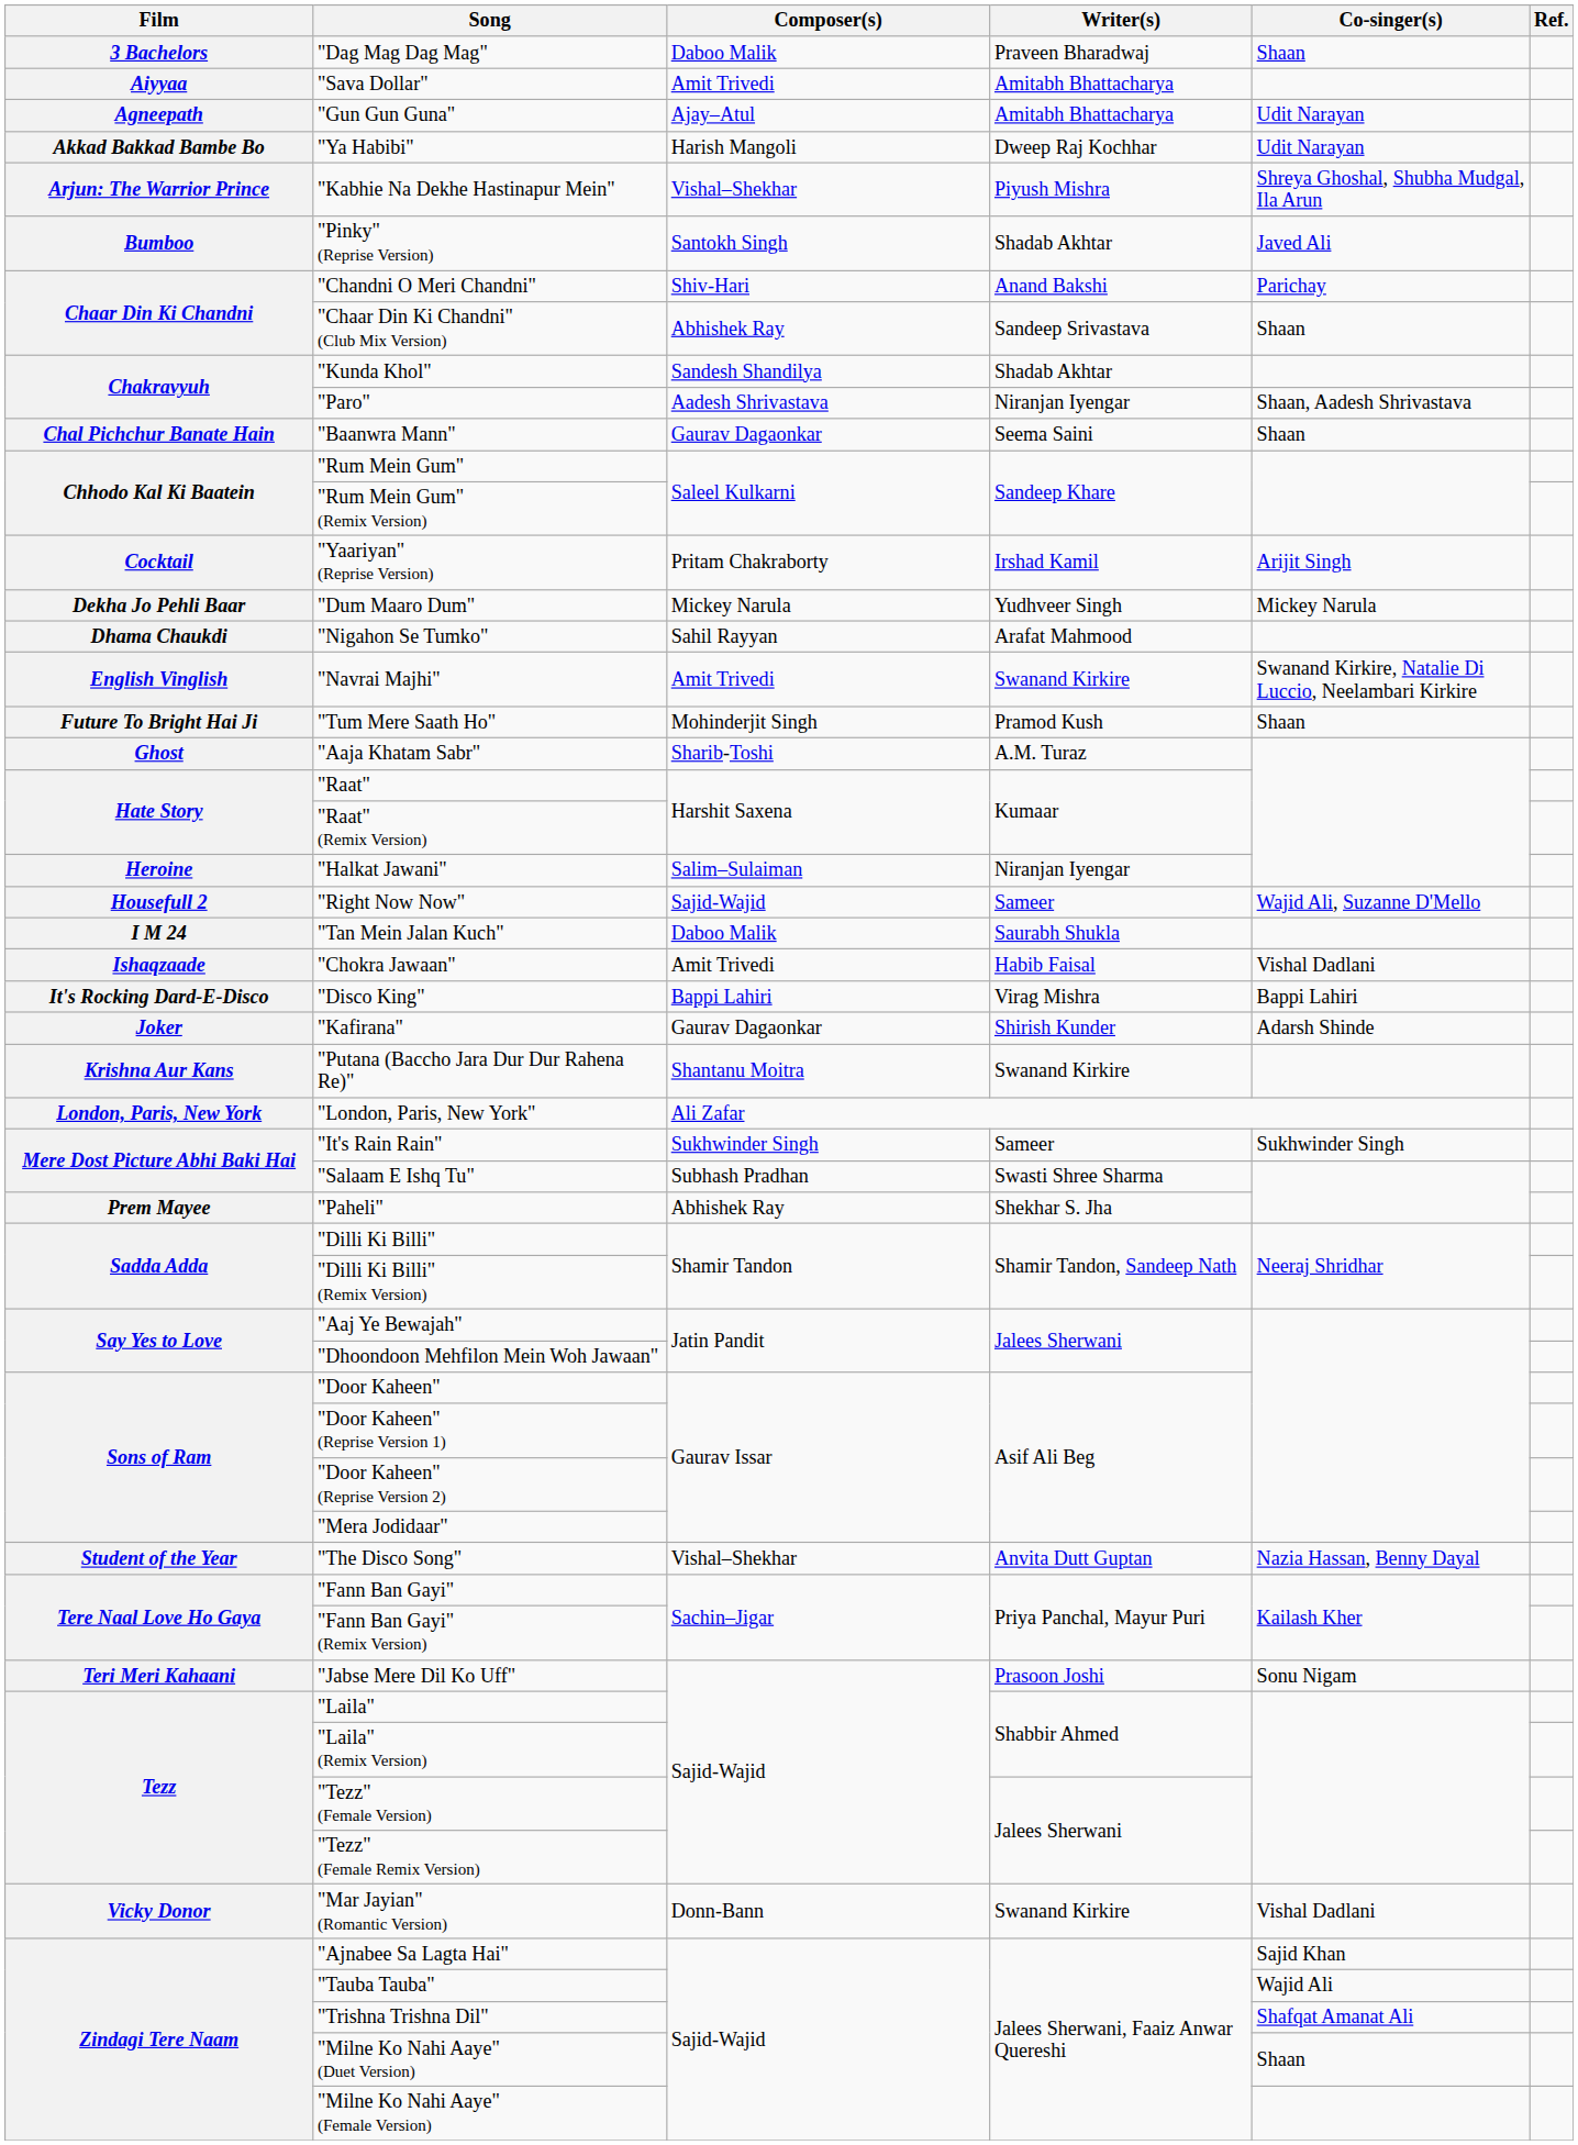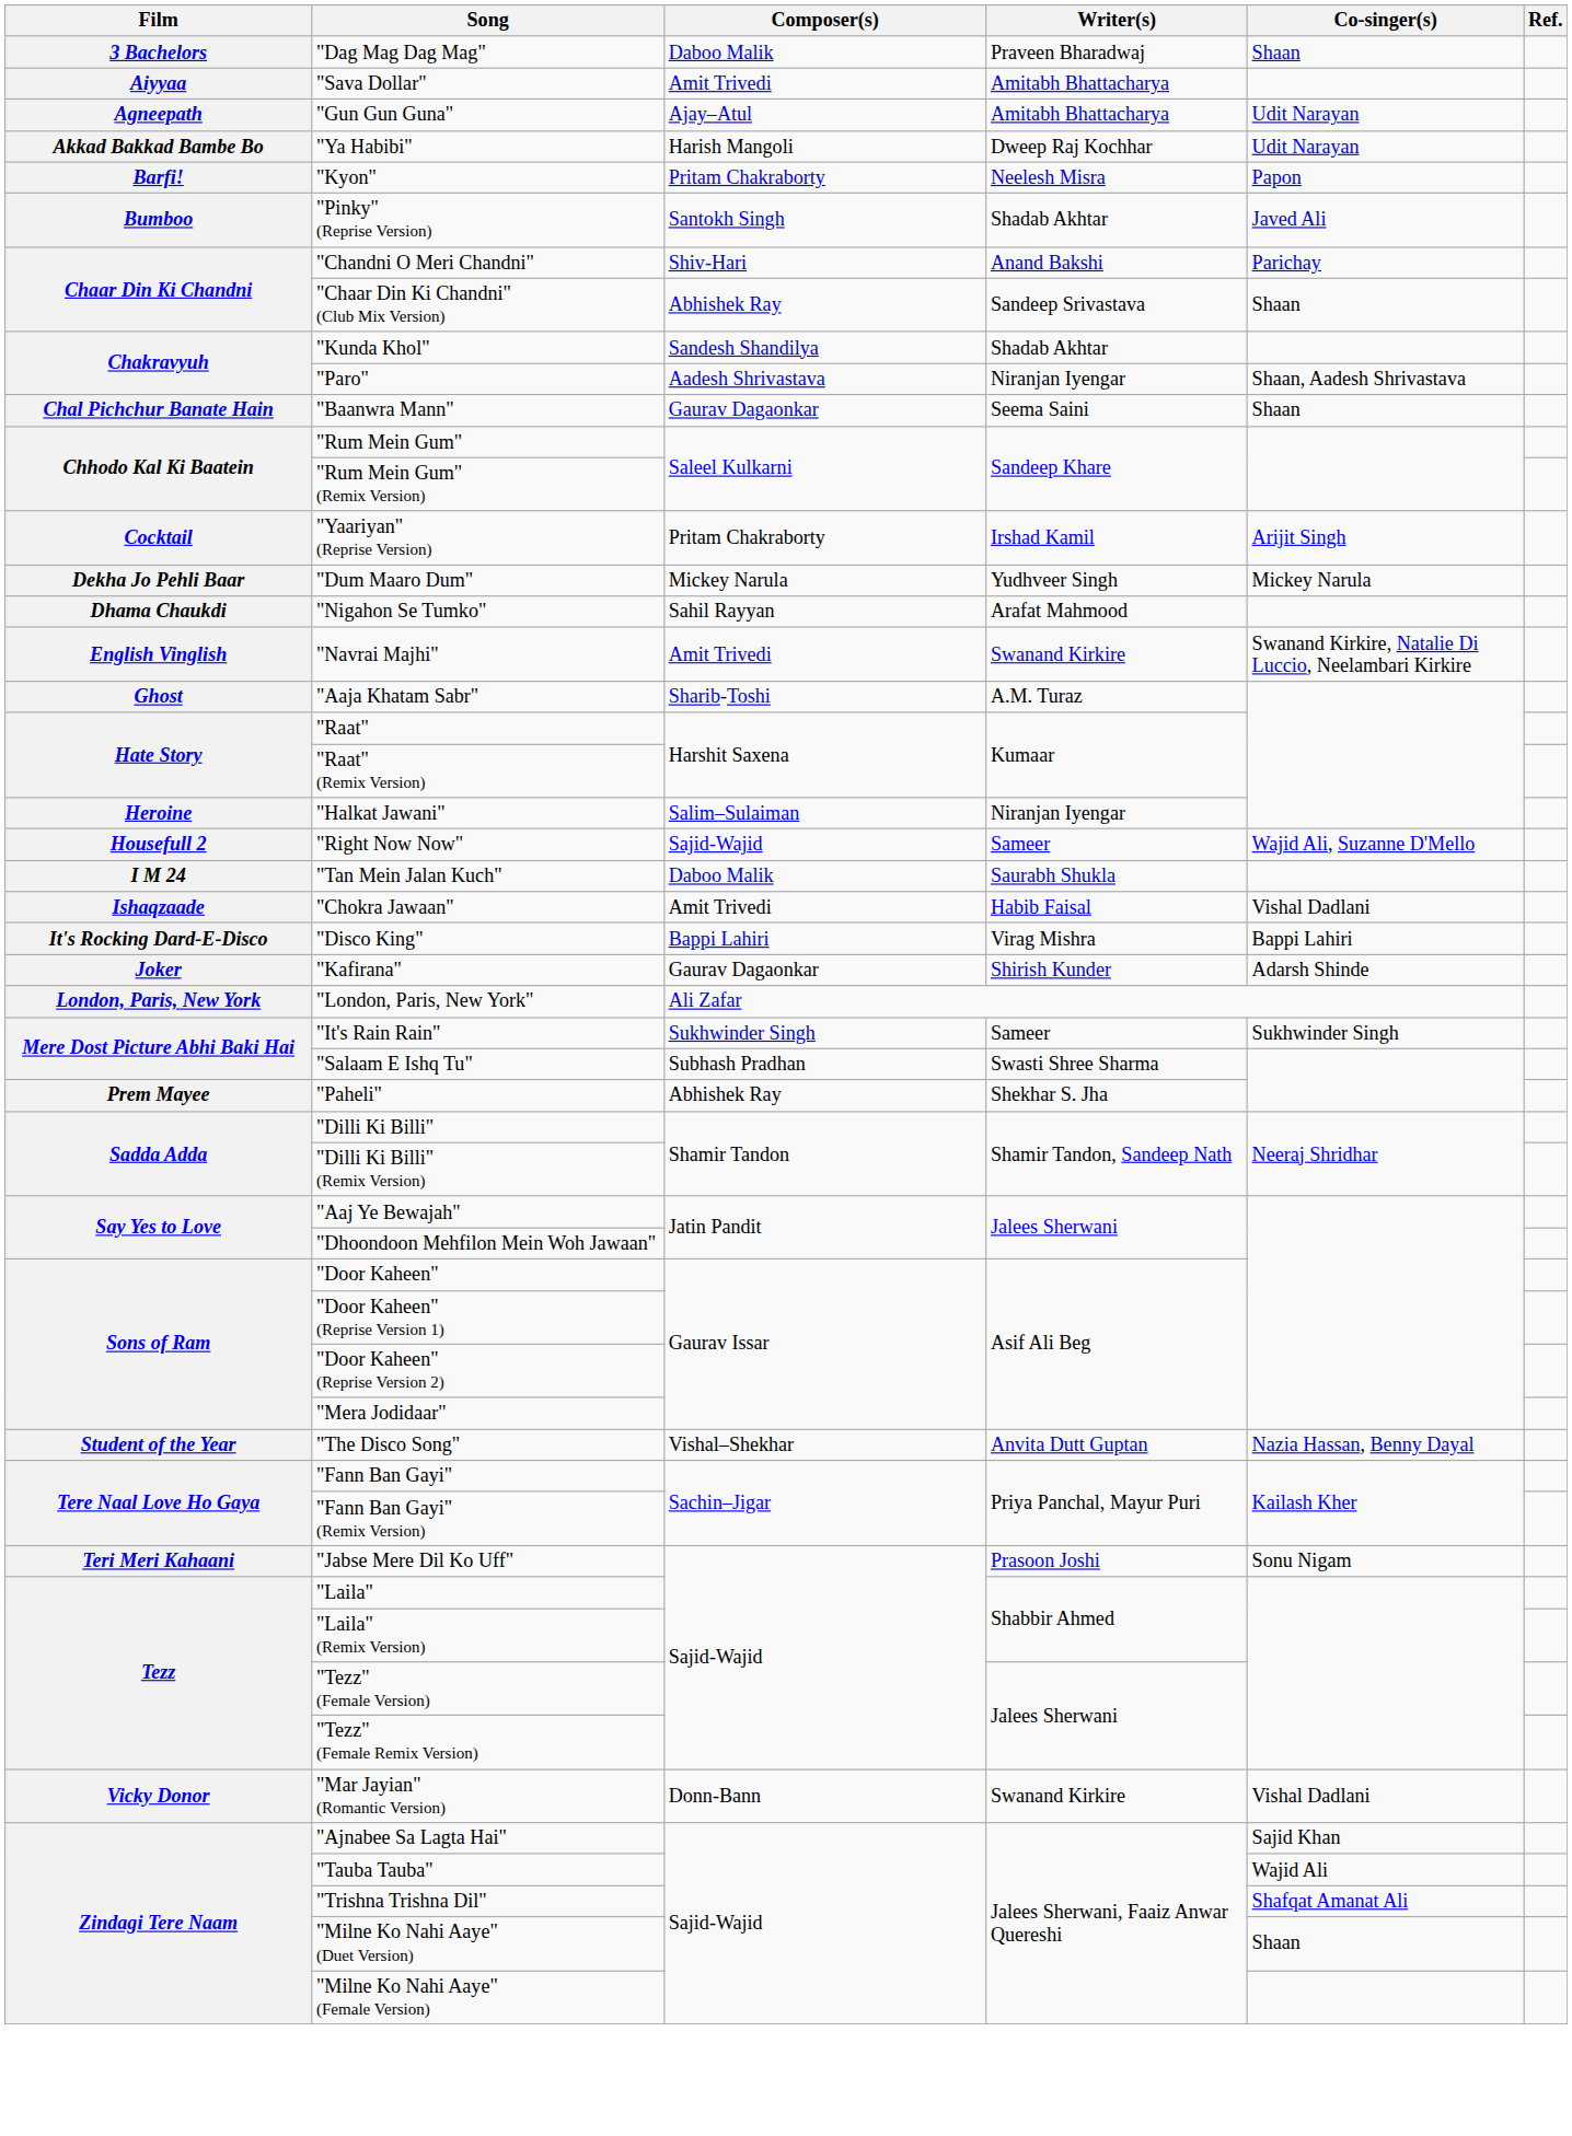 <table class="wikitable plainrowheaders" width="100%" textcolor:#000;">
 <tr>
 <th scope="col" width=20%><strong>Film</strong></th>
 <th scope="col" width=23%><strong>Song</strong></th>
 <th scope="col" width=21%><strong>Composer(s)</strong></th>
 <th scope="col" width=17%><strong>Writer(s)</strong></th>
 <th scope="col" width=18%><strong>Co-singer(s)</strong></th>
 <th scope="col" width=1%><strong>Ref.</strong></th>
 </tr>
 <tr>
 <th scope="row"><em><a href='#'>3 Bachelors</a></em></th>
 <td>"Dag Mag Dag Mag"</td>
 <td><a href='#'>Daboo Malik</a></td>
 <td>Praveen Bharadwaj</td>
 <td><a href='#'>Shaan</a></td>
 <td></td>
 </tr>
 <tr>
 <th scope="row"><em><a href='#'>Aiyyaa</a></em></th>
 <td>"Sava Dollar"</td>
 <td><a href='#'>Amit Trivedi</a></td>
 <td><a href='#'>Amitabh Bhattacharya</a></td>
 <td></td>
 <td></td>
 </tr>
 <tr>
 <th scope="row"><em><a href='#'>Agneepath</a></em></th>
 <td>"Gun Gun Guna"</td>
 <td><a href='#'>Ajay–Atul</a></td>
 <td><a href='#'>Amitabh Bhattacharya</a></td>
 <td><a href='#'>Udit Narayan</a></td>
 <td></td>
 </tr>
 <tr>
 <th scope="row"><em>Akkad Bakkad Bambe Bo</em></th>
 <td>"Ya Habibi"</td>
 <td>Harish Mangoli</td>
 <td>Dweep Raj Kochhar</td>
 <td><a href='#'>Udit Narayan</a></td>
 <td></td>
 </tr>
 <tr>
-<th scope="row"><em><a href='#'>Arjun: The Warrior Prince</a></em></th>
-<td>"Kabhie Na Dekhe Hastinapur Mein"</td>
-<td><a href='#'>Vishal–Shekhar</a></td>
-<td><a href='#'>Piyush Mishra</a></td>
-<td><a href='#'>Shreya Ghoshal</a>, <a href='#'>Shubha Mudgal</a>, <a href='#'>Ila Arun</a></td>
+<th scope="row"><em><a href='#'>Barfi!</a></em></th>
+<td>"Kyon"</td>
+<td><a href='#'>Pritam Chakraborty</a></td>
+<td><a href='#'>Neelesh Misra</a></td>
+<td><a href='#'>Papon</a></td>
 <td></td>
 </tr>
 <tr>
 <th scope="row"><em><a href='#'>Bumboo</a></em></th>
 <td>"Pinky"<br><small>(Reprise Version)</small></td>
 <td><a href='#'>Santokh Singh</a></td>
 <td>Shadab Akhtar</td>
 <td><a href='#'>Javed Ali</a></td>
 <td></td>
 </tr>
 <tr>
 <th scope="row" rowspan="2"><em><a href='#'>Chaar Din Ki Chandni</a></em></th>
 <td>"Chandni O Meri Chandni"</td>
 <td><a href='#'>Shiv-Hari</a></td>
 <td><a href='#'>Anand Bakshi</a></td>
 <td><a href='#'>Parichay</a></td>
 <td></td>
 </tr>
 <tr>
 <td>"Chaar Din Ki Chandni"<br><small>(Club Mix Version)</small></td>
 <td><a href='#'>Abhishek Ray</a></td>
 <td>Sandeep Srivastava</td>
 <td>Shaan</td>
 <td></td>
 </tr>
 <tr>
 <th scope="row" rowspan="2"><em><a href='#'>Chakravyuh</a></em></th>
 <td>"Kunda Khol"</td>
 <td><a href='#'>Sandesh Shandilya</a></td>
 <td>Shadab Akhtar</td>
 <td></td>
 <td></td>
 </tr>
 <tr>
 <td>"Paro"</td>
 <td><a href='#'>Aadesh Shrivastava</a></td>
 <td>Niranjan Iyengar</td>
 <td>Shaan, Aadesh Shrivastava</td>
 <td></td>
 </tr>
 <tr>
 <th scope="row"><em><a href='#'>Chal Pichchur Banate Hain</a></em></th>
 <td>"Baanwra Mann"</td>
 <td><a href='#'>Gaurav Dagaonkar</a></td>
 <td>Seema Saini</td>
 <td>Shaan</td>
 <td></td>
 </tr>
 <tr>
 <th scope="row" rowspan="2"><em>Chhodo Kal Ki Baatein</em></th>
 <td>"Rum Mein Gum"</td>
 <td rowspan="2"><a href='#'>Saleel Kulkarni</a></td>
 <td rowspan="2"><a href='#'>Sandeep Khare</a></td>
 <td rowspan="2"></td>
 <td></td>
 </tr>
 <tr>
 <td>"Rum Mein Gum"<br><small>(Remix Version)</small></td>
 <td></td>
 </tr>
 <tr>
 <th scope="row"><em><a href='#'>Cocktail</a></em></th>
 <td>"Yaariyan"<br><small>(Reprise Version)</small></td>
 <td>Pritam Chakraborty</td>
 <td><a href='#'>Irshad Kamil</a></td>
 <td><a href='#'>Arijit Singh</a></td>
 <td></td>
 </tr>
 <tr>
 <th scope="row"><em>Dekha Jo Pehli Baar</em></th>
 <td>"Dum Maaro Dum"</td>
 <td>Mickey Narula</td>
 <td>Yudhveer Singh</td>
 <td>Mickey Narula</td>
 <td></td>
 </tr>
 <tr>
 <th scope="row"><em>Dhama Chaukdi</em></th>
 <td>"Nigahon Se Tumko"</td>
 <td>Sahil Rayyan</td>
 <td>Arafat Mahmood</td>
 <td></td>
 <td></td>
 </tr>
 <tr>
 <th scope="row"><em><a href='#'>English Vinglish</a></em></th>
 <td>"Navrai Majhi"</td>
 <td><a href='#'>Amit Trivedi</a></td>
 <td><a href='#'>Swanand Kirkire</a></td>
 <td>Swanand Kirkire, <a href='#'>Natalie Di Luccio</a>, Neelambari Kirkire</td>
 <td></td>
 </tr>
 <tr>
-<th scope="row"><em>Future To Bright Hai Ji</em></th>
-<td>"Tum Mere Saath Ho"</td>
-<td>Mohinderjit Singh</td>
-<td>Pramod Kush</td>
-<td>Shaan</td>
-<td></td>
-</tr>
-<tr>
 <th scope="row"><em><a href='#'>Ghost</a></em></th>
 <td>"Aaja Khatam Sabr"</td>
 <td><a href='#'>Sharib</a>-<a href='#'>Toshi</a></td>
 <td>A.M. Turaz</td>
 <td rowspan="4"></td>
 <td></td>
 </tr>
 <tr>
 <th scope="row" rowspan="2"><em><a href='#'>Hate Story</a></em></th>
 <td>"Raat"</td>
 <td rowspan="2">Harshit Saxena</td>
 <td rowspan="2">Kumaar</td>
 <td></td>
 </tr>
 <tr>
 <td>"Raat"<br><small>(Remix Version)</small></td>
 <td></td>
 </tr>
 <tr>
 <th scope="row"><em><a href='#'>Heroine</a></em></th>
 <td>"Halkat Jawani"</td>
 <td><a href='#'>Salim–Sulaiman</a></td>
 <td>Niranjan Iyengar</td>
 <td></td>
 </tr>
 <tr>
 <th scope="row"><em><a href='#'>Housefull 2</a></em></th>
 <td>"Right Now Now"</td>
 <td><a href='#'>Sajid-Wajid</a></td>
 <td><a href='#'>Sameer</a></td>
 <td><a href='#'>Wajid Ali</a>, <a href='#'>Suzanne D'Mello</a></td>
 <td></td>
 </tr>
 <tr>
 <th scope="row"><em>I M 24</em></th>
 <td>"Tan Mein Jalan Kuch"</td>
 <td><a href='#'>Daboo Malik</a></td>
 <td><a href='#'>Saurabh Shukla</a></td>
 <td></td>
 <td></td>
 </tr>
 <tr>
 <th scope="row"><em><a href='#'>Ishaqzaade</a></em></th>
 <td>"Chokra Jawaan"</td>
 <td>Amit Trivedi</td>
 <td><a href='#'>Habib Faisal</a></td>
 <td>Vishal Dadlani</td>
 <td></td>
 </tr>
 <tr>
 <th scope="row"><em>It's Rocking Dard-E-Disco</em></th>
 <td>"Disco King"</td>
 <td><a href='#'>Bappi Lahiri</a></td>
 <td>Virag Mishra</td>
 <td>Bappi Lahiri</td>
 <td></td>
 </tr>
 <tr>
 <th scope="row"><em><a href='#'>Joker</a></em></th>
 <td>"Kafirana"</td>
 <td>Gaurav Dagaonkar</td>
 <td><a href='#'>Shirish Kunder</a></td>
 <td>Adarsh Shinde</td>
-<td></td>
-</tr>
-<tr>
-<th scope="row"><em><a href='#'>Krishna Aur Kans</a></em></th>
-<td>"Putana (Baccho Jara Dur Dur Rahena Re)"</td>
-<td><a href='#'>Shantanu Moitra</a></td>
-<td>Swanand Kirkire</td>
-<td></td>
 <td></td>
 </tr>
 <tr>
 <th scope="row"><em><a href='#'>London, Paris, New York</a></em></th>
 <td>"London, Paris, New York"</td>
 <td colspan="3"><a href='#'>Ali Zafar</a></td>
 <td></td>
 </tr>
 <tr>
 <th scope="row" rowspan="2"><em><a href='#'>Mere Dost Picture Abhi Baki Hai</a></em></th>
 <td>"It's Rain Rain"</td>
 <td><a href='#'>Sukhwinder Singh</a></td>
 <td>Sameer</td>
 <td>Sukhwinder Singh</td>
 <td></td>
 </tr>
 <tr>
 <td>"Salaam E Ishq Tu"</td>
 <td>Subhash Pradhan</td>
 <td>Swasti Shree Sharma</td>
 <td rowspan="2"></td>
 <td></td>
 </tr>
 <tr>
 <th scope="row"><em>Prem Mayee</em></th>
 <td>"Paheli"</td>
 <td>Abhishek Ray</td>
 <td>Shekhar S. Jha</td>
 <td></td>
 </tr>
 <tr>
 <th scope="row" rowspan="2"><em><a href='#'>Sadda Adda</a></em></th>
 <td>"Dilli Ki Billi"</td>
 <td rowspan="2">Shamir Tandon</td>
 <td rowspan="2">Shamir Tandon, <a href='#'>Sandeep Nath</a></td>
 <td rowspan="2"><a href='#'>Neeraj Shridhar</a></td>
 <td></td>
 </tr>
 <tr>
 <td>"Dilli Ki Billi"<br><small>(Remix Version)</small></td>
 <td></td>
 </tr>
 <tr>
 <th scope="row" rowspan="2"><em><a href='#'>Say Yes to Love</a></em></th>
 <td>"Aaj Ye Bewajah"</td>
 <td rowspan="2">Jatin Pandit</td>
 <td rowspan="2"><a href='#'>Jalees Sherwani</a></td>
 <td rowspan="6"></td>
 <td></td>
 </tr>
 <tr>
 <td>"Dhoondoon Mehfilon Mein Woh Jawaan"</td>
 <td></td>
 </tr>
 <tr>
 <th scope="row" rowspan="4"><em><a href='#'>Sons of Ram</a></em></th>
 <td>"Door Kaheen"</td>
 <td rowspan="4">Gaurav Issar</td>
 <td rowspan="4">Asif Ali Beg</td>
 <td></td>
 </tr>
 <tr>
 <td>"Door Kaheen"<br><small>(Reprise Version 1)</small></td>
 <td></td>
 </tr>
 <tr>
 <td>"Door Kaheen"<br><small>(Reprise Version 2)</small></td>
 <td></td>
 </tr>
 <tr>
 <td>"Mera Jodidaar"</td>
 <td></td>
 </tr>
 <tr>
 <th scope="row"><em><a href='#'>Student of the Year</a></em></th>
 <td>"The Disco Song"</td>
 <td>Vishal–Shekhar</td>
 <td><a href='#'>Anvita Dutt Guptan</a></td>
 <td><a href='#'>Nazia Hassan</a>, <a href='#'>Benny Dayal</a></td>
 <td></td>
 </tr>
 <tr>
 <th scope="row" rowspan="2"><em><a href='#'>Tere Naal Love Ho Gaya</a></em></th>
 <td>"Fann Ban Gayi"</td>
 <td rowspan="2"><a href='#'>Sachin–Jigar</a></td>
 <td rowspan="2">Priya Panchal, Mayur Puri</td>
 <td rowspan="2"><a href='#'>Kailash Kher</a></td>
 <td></td>
 </tr>
 <tr>
 <td>"Fann Ban Gayi"<br><small>(Remix Version)</small></td>
 <td></td>
 </tr>
 <tr>
 <th scope="row"><em><a href='#'>Teri Meri Kahaani</a></em></th>
 <td>"Jabse Mere Dil Ko Uff"</td>
 <td rowspan="5">Sajid-Wajid</td>
 <td><a href='#'>Prasoon Joshi</a></td>
 <td>Sonu Nigam</td>
 <td></td>
 </tr>
 <tr>
 <th scope="row" rowspan="4"><em><a href='#'>Tezz</a></em></th>
 <td>"Laila"</td>
 <td rowspan="2">Shabbir Ahmed</td>
 <td rowspan="4"></td>
 <td></td>
 </tr>
 <tr>
 <td>"Laila"<br><small>(Remix Version)</small></td>
 <td></td>
 </tr>
 <tr>
 <td>"Tezz"<br><small>(Female Version)</small></td>
 <td rowspan="2">Jalees Sherwani</td>
 <td></td>
 </tr>
 <tr>
 <td>"Tezz"<br><small>(Female Remix Version)</small></td>
 <td></td>
 </tr>
 <tr>
 <th scope="row"><em><a href='#'>Vicky Donor</a></em></th>
 <td>"Mar Jayian"<br><small>(Romantic Version)</small></td>
 <td>Donn-Bann</td>
 <td>Swanand Kirkire</td>
 <td>Vishal Dadlani</td>
 <td></td>
 </tr>
 <tr>
 <th scope="row" rowspan="5"><em><a href='#'>Zindagi Tere Naam</a></em></th>
 <td>"Ajnabee Sa Lagta Hai"</td>
 <td rowspan="5">Sajid-Wajid</td>
 <td rowspan="5">Jalees Sherwani, Faaiz Anwar Quereshi</td>
 <td>Sajid Khan</td>
 <td></td>
 </tr>
 <tr>
 <td>"Tauba Tauba"</td>
 <td>Wajid Ali</td>
 <td></td>
 </tr>
 <tr>
 <td>"Trishna Trishna Dil"</td>
 <td><a href='#'>Shafqat Amanat Ali</a></td>
 <td></td>
 </tr>
 <tr>
 <td>"Milne Ko Nahi Aaye"<br><small>(Duet Version)</small></td>
 <td>Shaan</td>
 <td></td>
 </tr>
 <tr>
 <td>"Milne Ko Nahi Aaye"<br><small>(Female Version)</small></td>
 <td></td>
 <td></td>
 </tr>
 <tr>
 </tr>
 </table>
